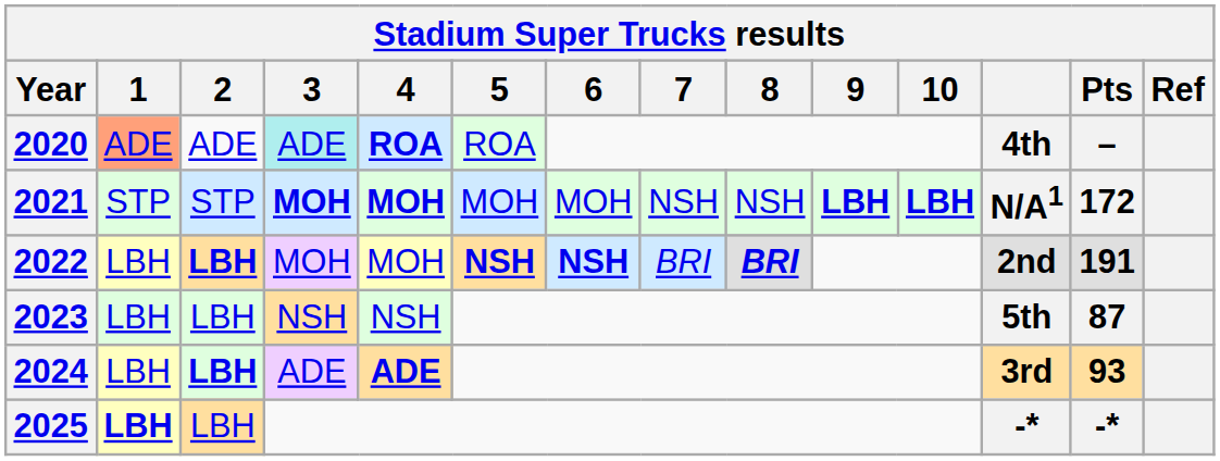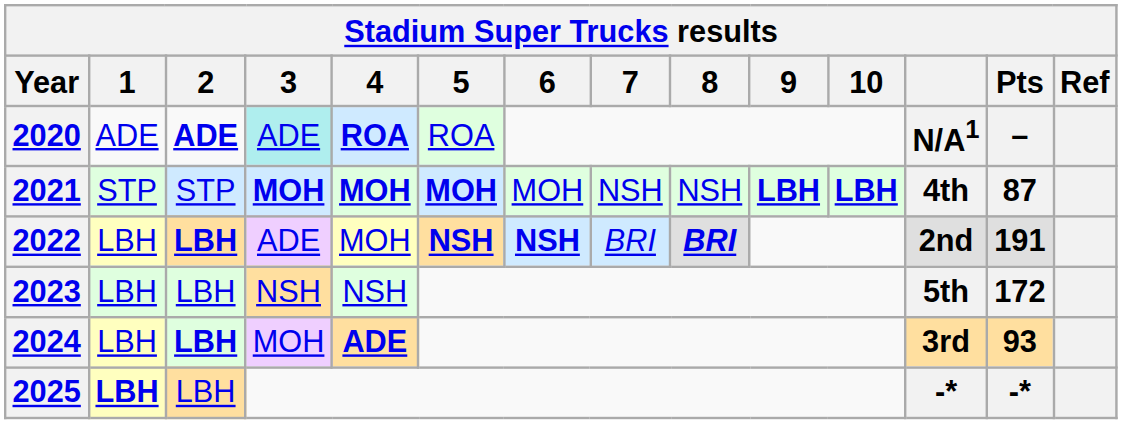 <table class="wikitable" style="text-align:center; font-size:80%">
 <tr>
 <th colspan=45><a href='#'>Stadium Super Trucks</a> results</th>
 </tr>
 <tr>
 <th>Year</th>
 <th>1</th>
 <th>2</th>
 <th>3</th>
 <th>4</th>
 <th>5</th>
 <th>6</th>
 <th>7</th>
 <th>8</th>
 <th>9</th>
 <th>10</th>
 <th></th>
 <th>Pts</th>
 <th>Ref</th>
 </tr>
 <tr>
 <th><a href='#'>2020</a></th>
-<td style="background: lightsalmon;"><a href='#'>ADE</a></td>
 <td><a href='#'>ADE</a></td>
+<td><strong><a href='#'>ADE</a></strong></td>
 <td style="background: paleturquoise;"><a href='#'>ADE</a></td>
 <td style="background:#CFEAFF;"><strong><a href='#'>ROA</a><br></strong></td>
 <td style="background:#DFFFDF;"><a href='#'>ROA</a><br></td>
 <td colspan=5></td>
-<th>4th</th>
+<th>N/A<sup>1</sup></th>
 <th>–</th>
 <th></th>
 </tr>
 <tr>
 <th><a href='#'>2021</a></th>
 <td style="background:#DFFFDF;"><a href='#'>STP</a><br></td>
 <td style="background:#CFEAFF;"><a href='#'>STP</a><br></td>
 <td style="background:#CFEAFF;"><strong><a href='#'>MOH</a></strong><br></td>
 <td style="background:#DFFFDF;"><strong><a href='#'>MOH</a></strong><br></td>
-<td style="background:#CFEAFF;"><a href='#'>MOH</a><br></td>
+<td style="background:#CFEAFF;"><strong><a href='#'>MOH</a><br></strong></td>
 <td style="background:#DFFFDF;"><a href='#'>MOH</a><br></td>
 <td style="background:#DFFFDF;"><a href='#'>NSH</a><br></td>
 <td style="background:#DFFFDF;"><a href='#'>NSH</a><br></td>
 <td style="background:#DFFFDF;"><strong><a href='#'>LBH</a><br></strong></td>
 <td style="background:#DFFFDF;"><strong><a href='#'>LBH</a><br></strong></td>
-<th>N/A<sup>1</sup></th>
-<th>172</th>
+<th>4th</th>
+<th>87</th>
 <th></th>
 </tr>
 <tr>
 <th><a href='#'>2022</a></th>
 <td style="background:#FFFFBF;"><a href='#'>LBH</a><br></td>
 <td style="background:#FFDF9F;"><strong><a href='#'>LBH</a><br></strong></td>
-<td style="background:#EFCFFF;"><a href='#'>MOH</a><br></td>
+<td style="background:#EFCFFF;"><a href='#'>ADE</a><br></td>
 <td style="background:#FFFFBF;"><a href='#'>MOH</a><br></td>
 <td style="background:#FFDF9F;"><strong><a href='#'>NSH</a><br></strong></td>
 <td style="background:#CFEAFF;"><strong><a href='#'>NSH</a><br></strong></td>
 <td style="background:#CFEAFF;"><em><a href='#'>BRI</a></em><br></td>
 <td style="background:#DFDFDF;"><strong><em><a href='#'>BRI</a></em><br></strong></td>
 <td colspan=2></td>
 <th style="background:#DFDFDF;">2nd</th>
 <th style="background:#DFDFDF;">191</th>
 <th></th>
 </tr>
 <tr>
 <th><a href='#'>2023</a></th>
 <td style="background:#DFFFDF;"><a href='#'>LBH</a><br></td>
 <td style="background:#DFFFDF;"><a href='#'>LBH</a><br></td>
 <td style="background:#FFDF9F;"><a href='#'>NSH</a><br></td>
 <td style="background:#DFFFDF;"><a href='#'>NSH</a><br></td>
 <td colspan=6></td>
 <th>5th</th>
-<th>87</th>
+<th>172</th>
 <th></th>
 </tr>
 <tr>
 <th><a href='#'>2024</a></th>
 <td style="background:#FFFFBF;"><a href='#'>LBH</a><br></td>
 <td style="background:#DFFFDF;"><strong><a href='#'>LBH</a><br></strong></td>
-<td style="background:#EFCFFF;"><a href='#'>ADE</a><br></td>
+<td style="background:#EFCFFF;"><a href='#'>MOH</a><br></td>
 <td style="background:#FFDF9F;"><strong><a href='#'>ADE</a><br></strong></td>
 <td colspan=6></td>
 <th style="background:#FFDF9F;">3rd</th>
 <th style="background:#FFDF9F;">93</th>
 <th></th>
 </tr>
 <tr>
 <th><a href='#'>2025</a></th>
 <td style="background:#FFFFBF;"><strong><a href='#'>LBH</a><br></strong></td>
 <td style="background:#FFDF9F;"><a href='#'>LBH</a><br></td>
 <td colspan=8></td>
 <th>-*</th>
 <th>-*</th>
 <th></th>
 </tr>
 </table>
